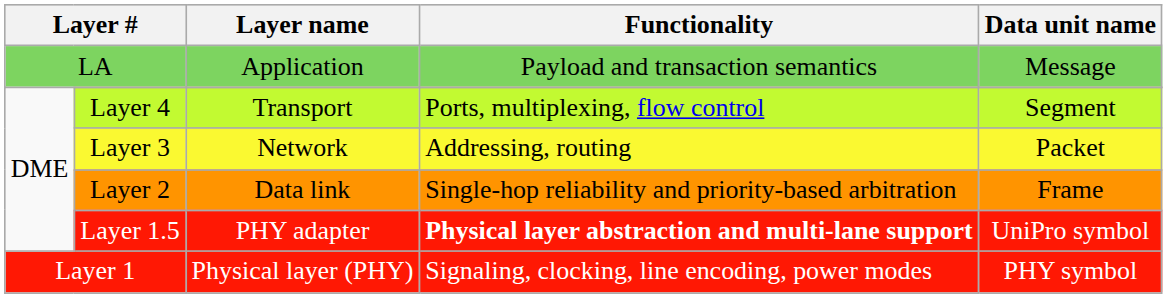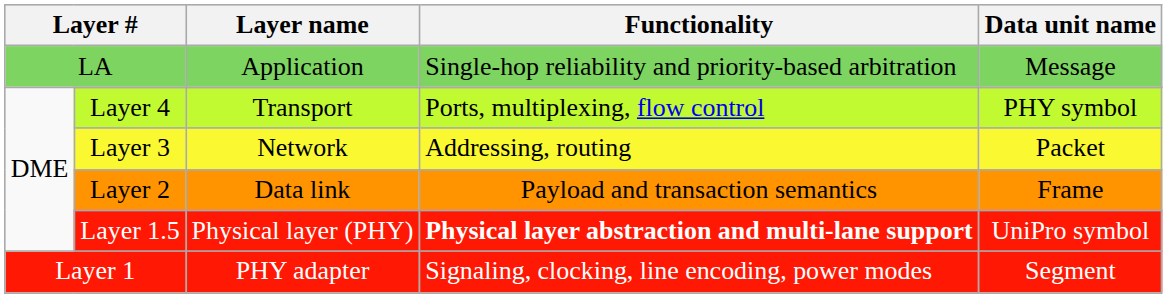 <table class="wikitable">
 <tr>
 <th colspan="2">Layer #</th>
 <th>Layer name</th>
 <th>Functionality</th>
 <th>Data unit name</th>
 </tr>
 <tr style="background:#7DD460; color:black">
 <td align="center" colspan="2">LA</td>
 <td align="center">Application</td>
-<td align="center">Payload and transaction semantics</td>
+<td>Single-hop reliability and priority-based arbitration</td>
 <td align="center">Message</td>
 </tr>
 <tr>
 <td align="center" rowspan="5">DME</td>
 </tr>
 <tr style="background:#C2FA31; color:black">
 <td align="center">Layer 4</td>
 <td align="center">Transport</td>
 <td>Ports, multiplexing, <a href='#'>flow control</a></td>
-<td align="center">Segment</td>
+<td align="center">PHY symbol</td>
 </tr>
 <tr style="background:#FAF931; color:black">
 <td align="center">Layer 3</td>
 <td align="center">Network</td>
 <td>Addressing, routing</td>
 <td align="center">Packet</td>
 </tr>
 <tr style="background:#FF9400; color:black">
 <td align="center">Layer 2</td>
 <td align="center">Data link</td>
-<td>Single-hop reliability and priority-based arbitration</td>
+<td align="center">Payload and transaction semantics</td>
 <td align="center">Frame</td>
 </tr>
 <tr style="background:#FF1804; color:white">
 <td align="center">Layer 1.5</td>
-<td align="center">PHY adapter</td>
+<td align="center">Physical layer (PHY)</td>
 <td><strong>Physical layer abstraction and multi-lane support</strong></td>
 <td align="center">UniPro symbol</td>
 </tr>
 <tr style="background:#FF1804; color:white">
 <td align="center" colspan="2">Layer 1</td>
-<td align="center">Physical layer (PHY)</td>
+<td align="center">PHY adapter</td>
 <td>Signaling, clocking, line encoding, power modes</td>
-<td align="center">PHY symbol</td>
+<td align="center">Segment</td>
 </tr>
 </table>
